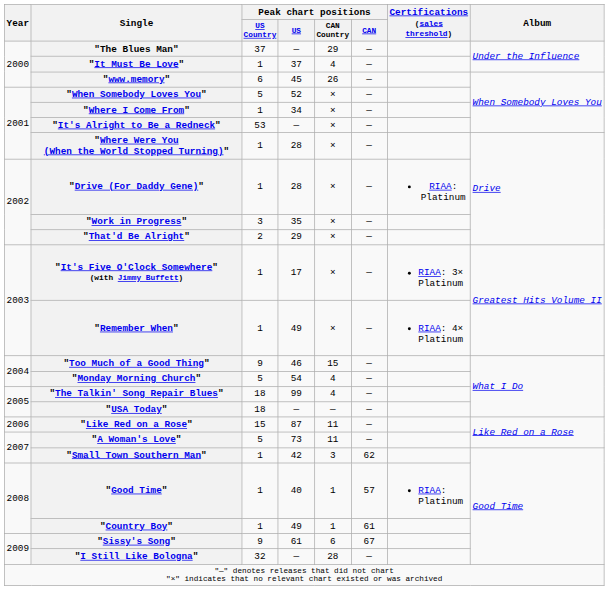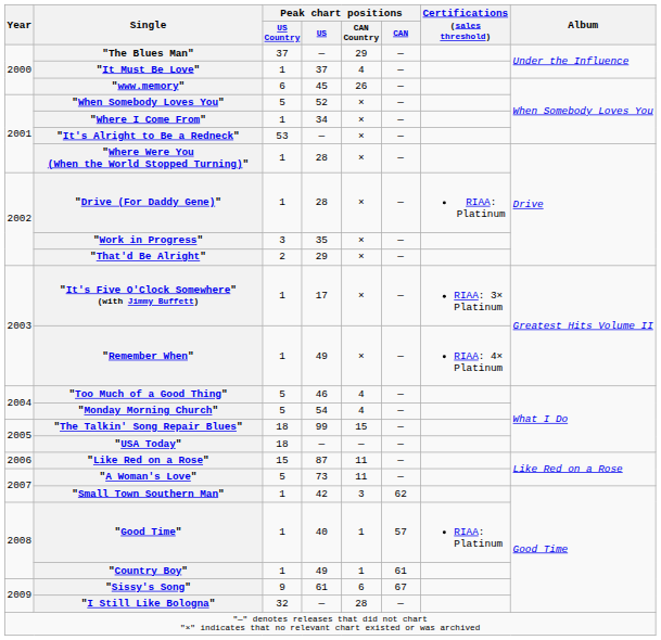 <table class="wikitable plainrowheaders" style="text-align:center;">
 <tr>
 <th rowspan="2">Year</th>
 <th rowspan="2" style="width:22em;">Single</th>
 <th colspan="4">Peak chart positions</th>
 <th rowspan="2" style="width:8em;"><a href='#'>Certifications</a><br><small>(<a href='#'>sales threshold</a>)</small></th>
 <th rowspan="2">Album</th>
 </tr>
 <tr style="font-size:smaller;">
 <th width="45"><a href='#'>US Country</a><br></th>
 <th width="45"><a href='#'>US</a><br></th>
 <th width="45">CAN Country<br></th>
 <th width="45"><a href='#'>CAN</a><br></th>
 </tr>
 <tr>
 <td rowspan="3">2000</td>
 <th scope="row">"The Blues Man"</th>
 <td>37</td>
 <td>—</td>
 <td>29</td>
 <td>—</td>
 <td></td>
 <td align="left" rowspan="2"><em><a href='#'>Under the Influence</a></em></td>
 </tr>
 <tr>
 <th scope="row">"<a href='#'>It Must Be Love</a>"</th>
 <td>1</td>
 <td>37</td>
 <td>4</td>
 <td>—</td>
 <td></td>
 </tr>
 <tr>
 <th scope="row">"<a href='#'>www.memory</a>"</th>
 <td>6</td>
 <td>45</td>
 <td>26</td>
 <td>—</td>
 <td></td>
 <td align="left" rowspan="4"><em><a href='#'>When Somebody Loves You</a></em></td>
 </tr>
 <tr>
 <td rowspan="4">2001</td>
 <th scope="row">"<a href='#'>When Somebody Loves You</a>"</th>
 <td>5</td>
 <td>52</td>
 <td>×</td>
 <td>—</td>
 <td></td>
 </tr>
 <tr>
 <th scope="row">"<a href='#'>Where I Come From</a>"</th>
 <td>1</td>
 <td>34</td>
 <td>×</td>
 <td>—</td>
 <td></td>
 </tr>
 <tr>
 <th scope="row">"<a href='#'>It's Alright to Be a Redneck</a>"</th>
 <td>53</td>
 <td>—</td>
 <td>×</td>
 <td>—</td>
 <td></td>
 </tr>
 <tr>
 <th scope="row">"<a href='#'>Where Were You<br>(When the World Stopped Turning)</a>"</th>
 <td>1</td>
 <td>28</td>
 <td>×</td>
 <td>—</td>
 <td></td>
 <td align="left" rowspan="4"><em><a href='#'>Drive</a></em></td>
 </tr>
 <tr>
 <td rowspan="3">2002</td>
 <th scope="row">"<a href='#'>Drive (For Daddy Gene)</a>"</th>
 <td>1</td>
 <td>28</td>
 <td>×</td>
 <td>—</td>
 <td><br><ul><li><a href='#'>RIAA</a>: Platinum</li></ul></td>
 </tr>
 <tr>
 <th scope="row">"<a href='#'>Work in Progress</a>"</th>
 <td>3</td>
 <td>35</td>
 <td>×</td>
 <td>—</td>
 <td></td>
 </tr>
 <tr>
 <th scope="row">"<a href='#'>That'd Be Alright</a>"</th>
 <td>2</td>
 <td>29</td>
 <td>×</td>
 <td>—</td>
 <td></td>
 </tr>
 <tr>
 <td rowspan="2">2003</td>
 <th scope="row">"<a href='#'>It's Five O'Clock Somewhere</a>" <small><br>(with <a href='#'>Jimmy Buffett</a>)</small></th>
 <td>1</td>
 <td>17</td>
 <td>×</td>
 <td>—</td>
 <td align="left"><br><ul><li><a href='#'>RIAA</a>: 3× Platinum</li></ul></td>
 <td align="left" rowspan="2"><em><a href='#'>Greatest Hits Volume II</a></em></td>
 </tr>
 <tr>
 <th scope="row">"<a href='#'>Remember When</a>"</th>
 <td>1</td>
 <td>49</td>
 <td>×</td>
 <td>—</td>
 <td align="left"><br><ul><li><a href='#'>RIAA</a>: 4× Platinum</li></ul></td>
 </tr>
 <tr>
 <td rowspan="2">2004</td>
 <th scope="row">"<a href='#'>Too Much of a Good Thing</a>"</th>
-<td>9</td>
+<td>5</td>
 <td>46</td>
-<td>15</td>
+<td>4</td>
 <td>—</td>
 <td></td>
 <td align="left" rowspan="4"><em><a href='#'>What I Do</a></em></td>
 </tr>
 <tr>
 <th scope="row">"<a href='#'>Monday Morning Church</a>"</th>
 <td>5</td>
 <td>54</td>
 <td>4</td>
 <td>—</td>
 <td></td>
 </tr>
 <tr>
 <td rowspan="2">2005</td>
 <th scope="row">"<a href='#'>The Talkin' Song Repair Blues</a>"</th>
 <td>18</td>
 <td>99</td>
-<td>4</td>
+<td>15</td>
 <td>—</td>
 <td></td>
 </tr>
 <tr>
 <th scope="row">"<a href='#'>USA Today</a>"</th>
 <td>18</td>
 <td>—</td>
 <td>—</td>
 <td>—</td>
 <td></td>
 </tr>
 <tr>
 <td>2006</td>
 <th scope="row">"<a href='#'>Like Red on a Rose</a>"</th>
 <td>15</td>
 <td>87</td>
 <td>11</td>
 <td>—</td>
 <td></td>
 <td align="left" rowspan="2"><em><a href='#'>Like Red on a Rose</a></em></td>
 </tr>
 <tr>
 <td rowspan="2">2007</td>
 <th scope="row">"<a href='#'>A Woman's Love</a>"</th>
 <td>5</td>
 <td>73</td>
 <td>11</td>
 <td>—</td>
 <td></td>
 </tr>
 <tr>
 <th scope="row">"<a href='#'>Small Town Southern Man</a>"</th>
 <td>1</td>
 <td>42</td>
 <td>3</td>
 <td>62</td>
 <td></td>
 <td align="left" rowspan="5"><em><a href='#'>Good Time</a></em></td>
 </tr>
 <tr>
 <td rowspan="2">2008</td>
 <th scope="row">"<a href='#'>Good Time</a>"</th>
 <td>1</td>
 <td>40</td>
 <td>1</td>
 <td>57</td>
 <td align="left"><br><ul><li><a href='#'>RIAA</a>: Platinum</li></ul></td>
 </tr>
 <tr>
 <th scope="row">"<a href='#'>Country Boy</a>"</th>
 <td>1</td>
 <td>49</td>
 <td>1</td>
 <td>61</td>
 <td></td>
 </tr>
 <tr>
 <td rowspan="2">2009</td>
 <th scope="row">"<a href='#'>Sissy's Song</a>"</th>
 <td>9</td>
 <td>61</td>
 <td>6</td>
 <td>67</td>
 <td></td>
 </tr>
 <tr>
 <th scope="row">"<a href='#'>I Still Like Bologna</a>"</th>
 <td>32</td>
 <td>—</td>
 <td>28</td>
 <td>—</td>
 <td></td>
 </tr>
 <tr>
 <td colspan="10" style="font-size:8pt">"—" denotes releases that did not chart<br>"×" indicates that no relevant chart existed or was archived</td>
 </tr>
 </table>
